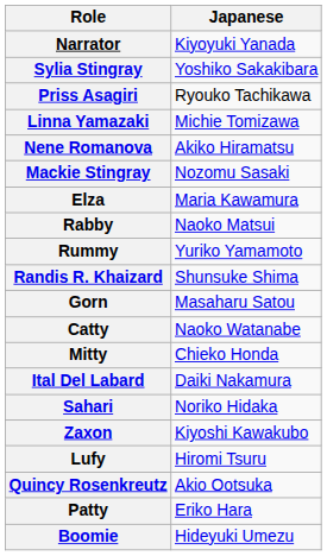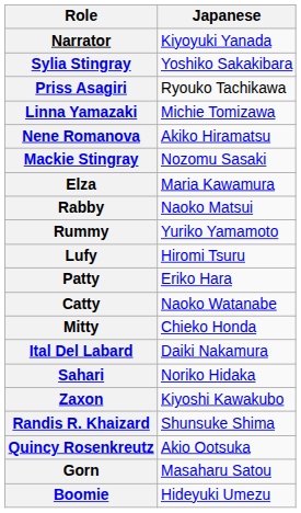 <table class="wikitable mw-collapsible mw-collapsed">
 <tr>
 <th>Role</th>
 <th>Japanese</th>
 </tr>
 <tr>
 <th><u>Narrator</u></th>
 <td><a href='#'>Kiyoyuki Yanada</a></td>
 </tr>
 <tr>
 <th><a href='#'>Sylia Stingray</a></th>
 <td><a href='#'>Yoshiko Sakakibara</a></td>
 </tr>
 <tr>
 <th><a href='#'>Priss Asagiri</a></th>
 <td>Ryouko Tachikawa</td>
 </tr>
 <tr>
 <th><a href='#'>Linna Yamazaki</a></th>
 <td><a href='#'>Michie Tomizawa</a></td>
 </tr>
 <tr>
 <th><a href='#'>Nene Romanova</a></th>
 <td><a href='#'>Akiko Hiramatsu</a></td>
 </tr>
 <tr>
 <th><a href='#'>Mackie Stingray</a></th>
 <td><a href='#'>Nozomu Sasaki</a></td>
 </tr>
 <tr>
 <th>Elza</th>
 <td><a href='#'>Maria Kawamura</a></td>
 </tr>
 <tr>
 <th>Rabby</th>
 <td><a href='#'>Naoko Matsui</a></td>
 </tr>
 <tr>
 <th>Rummy</th>
 <td><a href='#'>Yuriko Yamamoto</a></td>
 </tr>
 <tr>
-<th><a href='#'>Randis R. Khaizard</a></th>
-<td><a href='#'>Shunsuke Shima</a></td>
+<th>Lufy</th>
+<td><a href='#'>Hiromi Tsuru</a></td>
 </tr>
 <tr>
-<th>Gorn</th>
-<td><a href='#'>Masaharu Satou</a></td>
+<th>Patty</th>
+<td><a href='#'>Eriko Hara</a></td>
 </tr>
 <tr>
 <th>Catty</th>
 <td><a href='#'>Naoko Watanabe</a></td>
 </tr>
 <tr>
 <th>Mitty</th>
 <td><a href='#'>Chieko Honda</a></td>
 </tr>
 <tr>
 <th><a href='#'>Ital Del Labard</a></th>
 <td><a href='#'>Daiki Nakamura</a></td>
 </tr>
 <tr>
 <th><a href='#'>Sahari</a></th>
 <td><a href='#'>Noriko Hidaka</a></td>
 </tr>
 <tr>
 <th><a href='#'>Zaxon</a></th>
 <td><a href='#'>Kiyoshi Kawakubo</a></td>
 </tr>
 <tr>
-<th>Lufy</th>
-<td><a href='#'>Hiromi Tsuru</a></td>
+<th><a href='#'>Randis R. Khaizard</a></th>
+<td><a href='#'>Shunsuke Shima</a></td>
 </tr>
 <tr>
 <th><a href='#'>Quincy Rosenkreutz</a></th>
 <td><a href='#'>Akio Ootsuka</a></td>
 </tr>
 <tr>
-<th>Patty</th>
-<td><a href='#'>Eriko Hara</a></td>
+<th>Gorn</th>
+<td><a href='#'>Masaharu Satou</a></td>
 </tr>
 <tr>
 <th><a href='#'>Boomie</a></th>
 <td><a href='#'>Hideyuki Umezu</a></td>
 </tr>
 </table>
